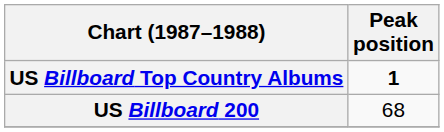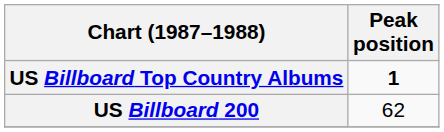 <table class="wikitable sortable plainrowheaders" style="text-align:center;">
 <tr>
 <th align="left">Chart (1987–1988)</th>
 <th align="left">Peak<br>position</th>
 </tr>
 <tr>
 <th scope="row">US <a href='#'><em>Billboard</em> Top Country Albums</a></th>
 <td><strong>1</strong></td>
 </tr>
 <tr>
 <th scope="row">US <a href='#'><em>Billboard</em> 200</a></th>
-<td>68</td>
+<td>62</td>
 </tr>
 <tr>
 </tr>
 </table>
